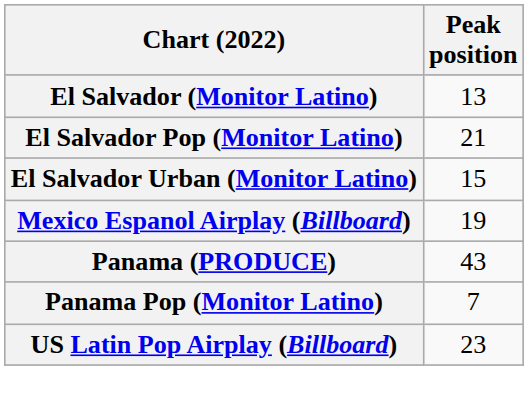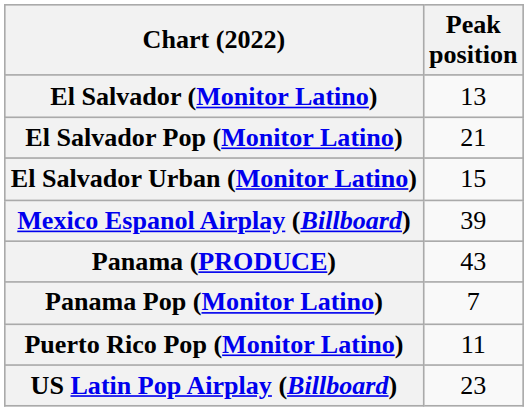 <table class="wikitable sortable plainrowheaders" style="text-align:center">
 <tr>
 <th scope="col">Chart (2022)</th>
 <th scope="col">Peak<br>position</th>
 </tr>
 <tr>
 <th scope="row">El Salvador (<a href='#'>Monitor Latino</a>)</th>
 <td>13</td>
 </tr>
 <tr>
 <th scope="row">El Salvador Pop (<a href='#'>Monitor Latino</a>)</th>
 <td>21</td>
 </tr>
 <tr>
 <th scope="row">El Salvador Urban (<a href='#'>Monitor Latino</a>)</th>
 <td>15</td>
 </tr>
 <tr>
 <th scope="row"><a href='#'>Mexico Espanol Airplay</a> (<em><a href='#'>Billboard</a></em>)</th>
-<td>19</td>
+<td>39</td>
 </tr>
 <tr>
 <th scope="row">Panama (<a href='#'>PRODUCE</a>)</th>
 <td>43</td>
 </tr>
 <tr>
 <th scope="row">Panama Pop (<a href='#'>Monitor Latino</a>)</th>
 <td>7</td>
 </tr>
 <tr>
+<th scope="row">Puerto Rico Pop (<a href='#'>Monitor Latino</a>)</th>
+<td>11</td>
+</tr>
+<tr>
 <th scope="row">US <a href='#'>Latin Pop Airplay</a> (<em><a href='#'>Billboard</a></em>)</th>
 <td>23</td>
 </tr>
 </table>
